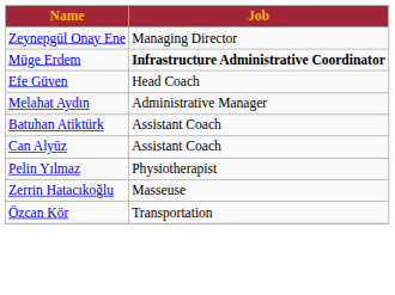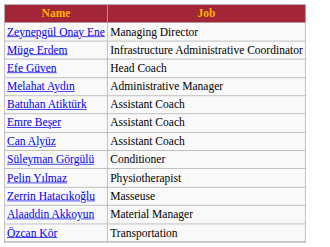 <table class="wikitable">
 <tr>
 <th style="color:#FFB300; background:#A32638;">Name</th>
 <th style="color:#FFB300; background:#A32638;">Job</th>
 </tr>
 <tr>
 <td> <a href='#'>Zeynepgül Onay Ene</a></td>
 <td>Managing Director</td>
 </tr>
 <tr>
 <td> <a href='#'>Müge Erdem</a></td>
-<td><strong>Infrastructure Administrative Coordinator</strong></td>
+<td>Infrastructure Administrative Coordinator</td>
 </tr>
 <tr>
 <td> <a href='#'>Efe Güven</a></td>
 <td>Head Coach</td>
 </tr>
 <tr>
 <td> <a href='#'>Melahat Aydın</a></td>
 <td>Administrative Manager</td>
 </tr>
 <tr>
 <td> <a href='#'>Batuhan Atiktürk</a></td>
 <td>Assistant Coach</td>
 </tr>
 <tr>
+<td> <a href='#'>Emre Beşer</a></td>
+<td>Assistant Coach</td>
+</tr>
+<tr>
 <td> <a href='#'>Can Alyüz</a></td>
 <td>Assistant Coach</td>
+</tr>
+<tr>
+<td> <a href='#'>Süleyman Görgülü</a></td>
+<td>Conditioner</td>
 </tr>
 <tr>
 <td> <a href='#'>Pelin Yılmaz</a></td>
 <td>Physiotherapist</td>
 </tr>
 <tr>
 <td> <a href='#'>Zerrin Hatacıkoğlu</a></td>
 <td>Masseuse</td>
 </tr>
 <tr>
+<td> <a href='#'>Alaaddin Akkoyun</a></td>
+<td>Material Manager</td>
+</tr>
+<tr>
 <td> <a href='#'>Özcan Kör</a></td>
 <td>Transportation</td>
 </tr>
 <tr>
 </tr>
 </table>
